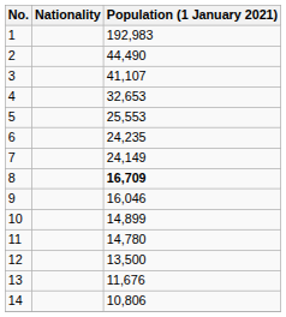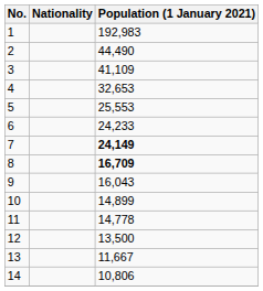 <table class="wikitable floatright">
 <tr>
 <th>No.</th>
 <th>Nationality</th>
 <th>Population (1 January 2021)</th>
 </tr>
 <tr>
 <td>1</td>
 <td></td>
 <td>192,983</td>
 </tr>
 <tr>
 <td>2</td>
 <td></td>
 <td>44,490</td>
 </tr>
 <tr>
 <td>3</td>
 <td></td>
-<td>41,107</td>
+<td>41,109</td>
 </tr>
 <tr>
 <td>4</td>
 <td></td>
 <td>32,653</td>
 </tr>
 <tr>
 <td>5</td>
 <td></td>
 <td>25,553</td>
 </tr>
 <tr>
 <td>6</td>
 <td></td>
-<td>24,235</td>
+<td>24,233</td>
 </tr>
 <tr>
 <td>7</td>
 <td></td>
-<td>24,149</td>
+<td><strong>24,149</strong></td>
 </tr>
 <tr>
 <td>8</td>
 <td></td>
 <td><strong>16,709</strong></td>
 </tr>
 <tr>
 <td>9</td>
 <td></td>
-<td>16,046</td>
+<td>16,043</td>
 </tr>
 <tr>
 <td>10</td>
 <td></td>
 <td>14,899</td>
 </tr>
 <tr>
 <td>11</td>
 <td></td>
-<td>14,780</td>
+<td>14,778</td>
 </tr>
 <tr>
 <td>12</td>
 <td></td>
 <td>13,500</td>
 </tr>
 <tr>
 <td>13</td>
 <td></td>
-<td>11,676</td>
+<td>11,667</td>
 </tr>
 <tr>
 <td>14</td>
 <td></td>
 <td>10,806</td>
 </tr>
 <tr>
 </tr>
 </table>
